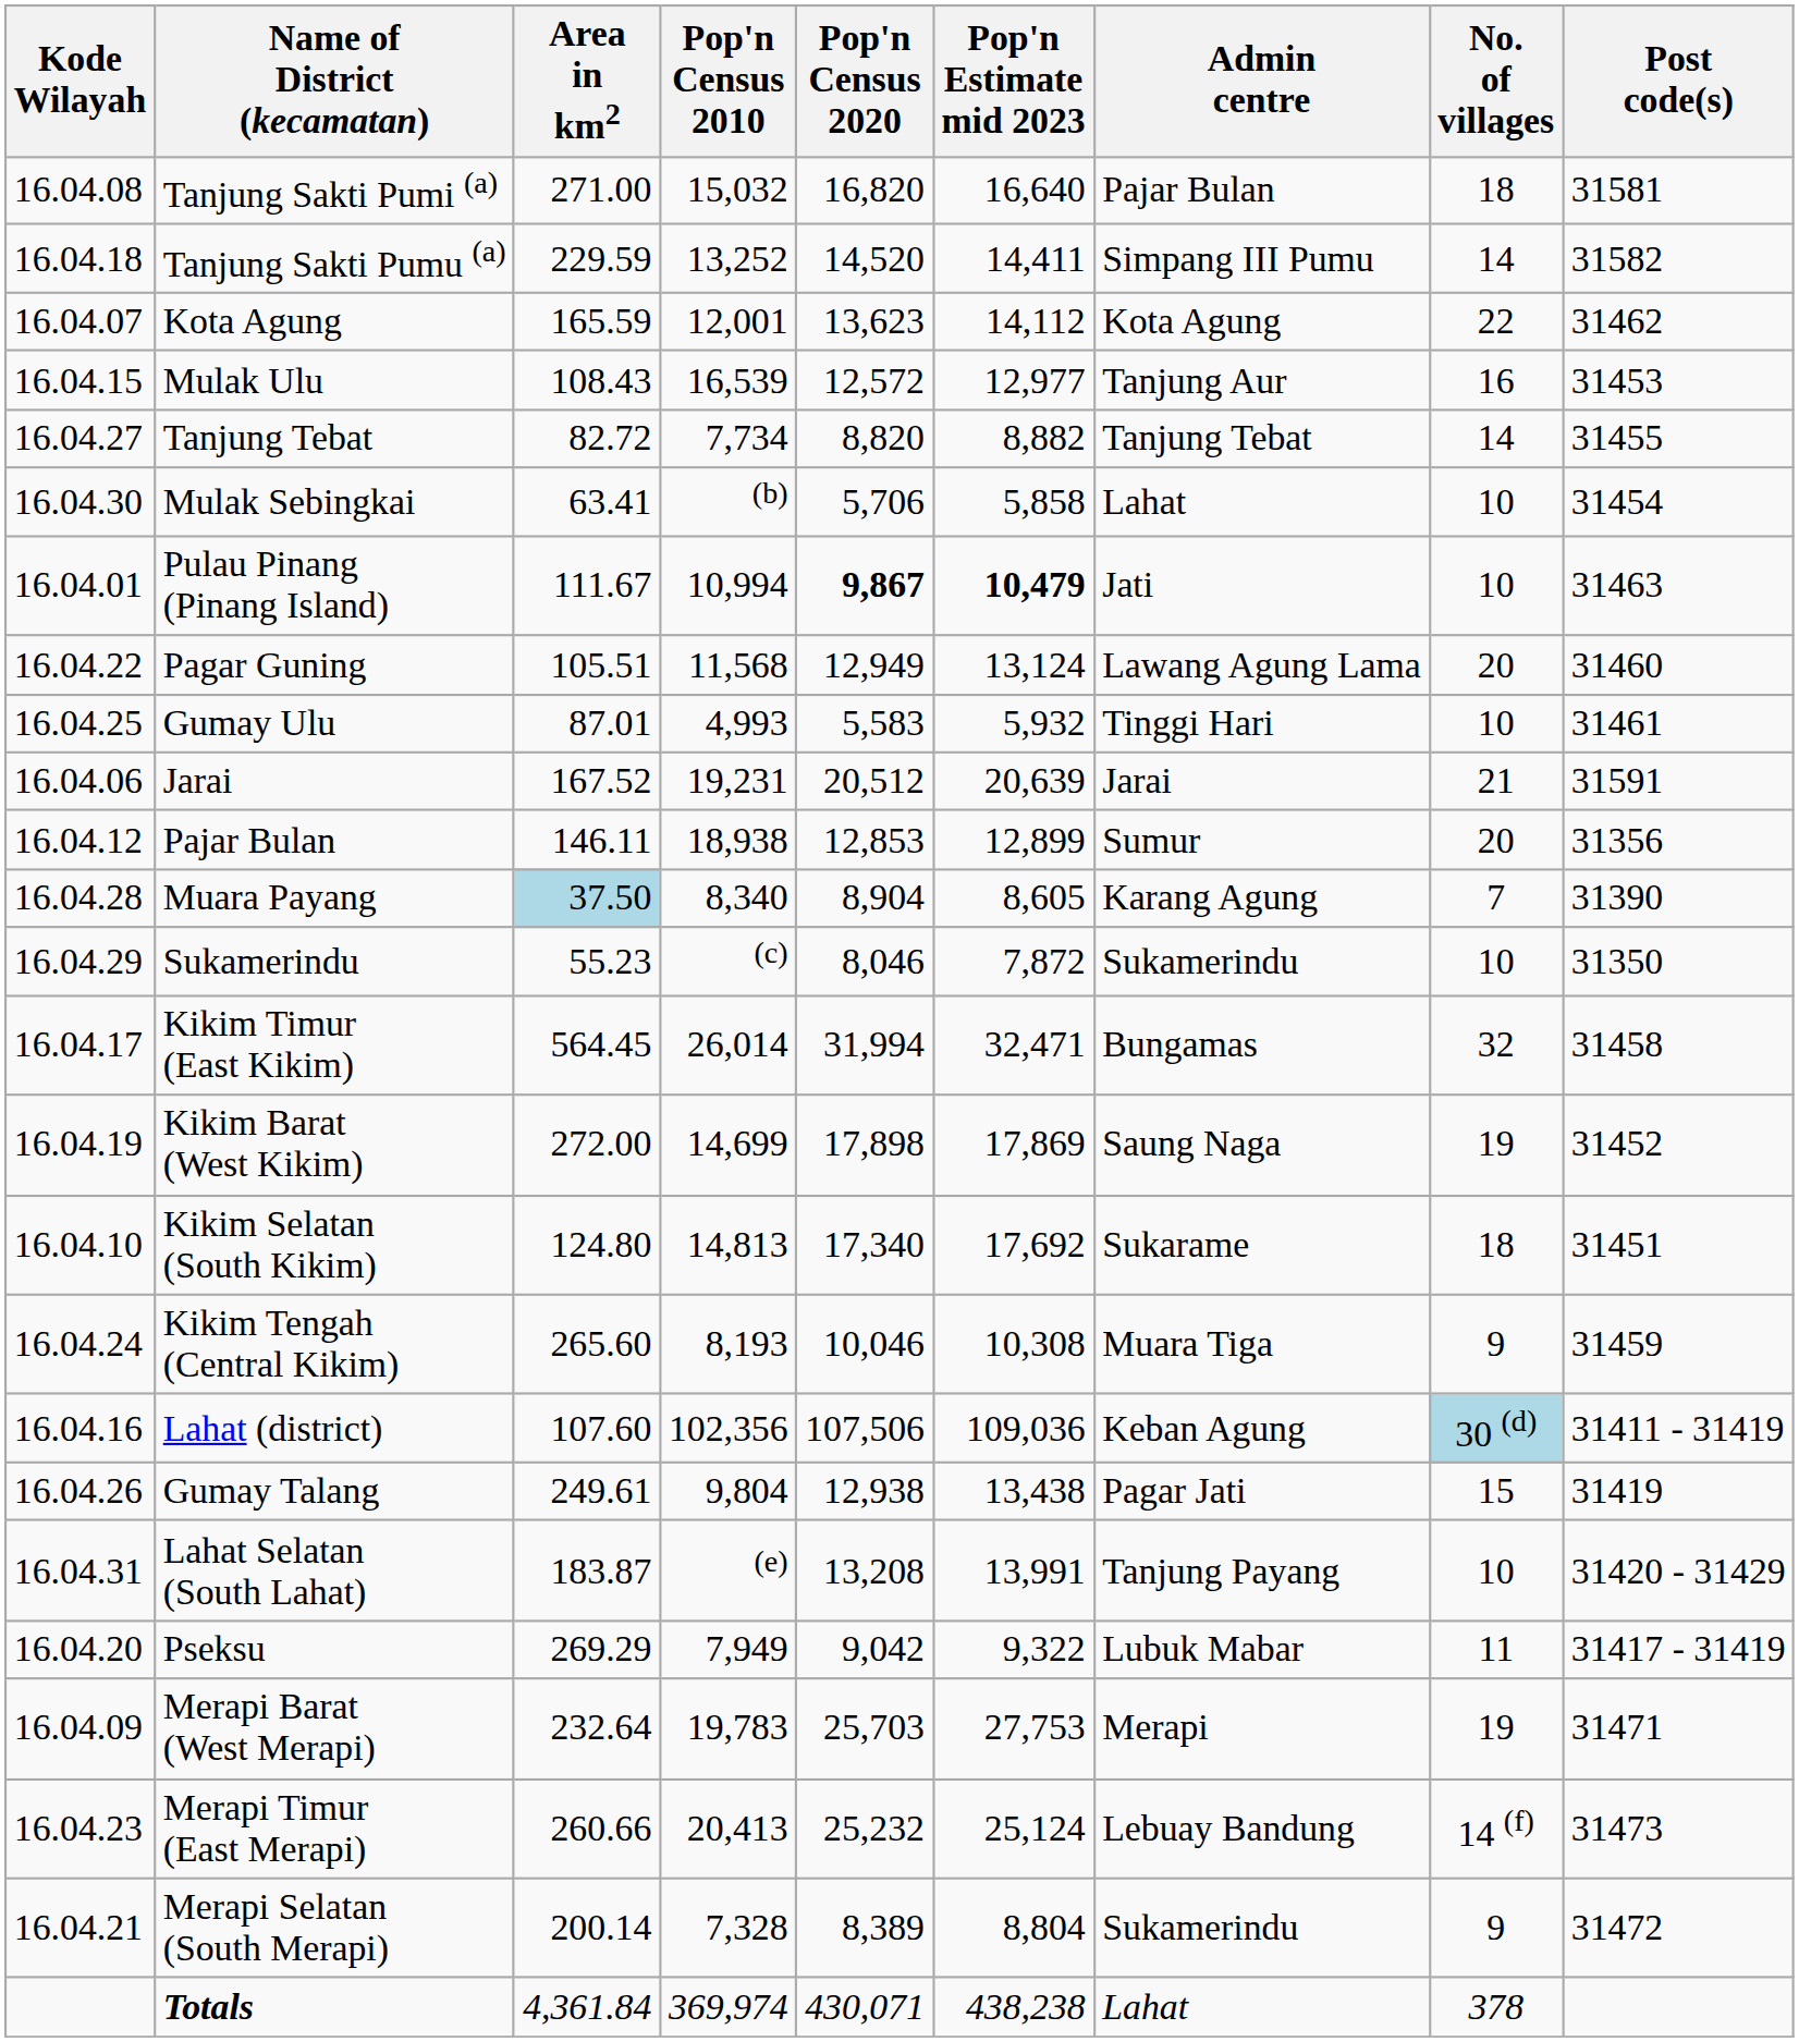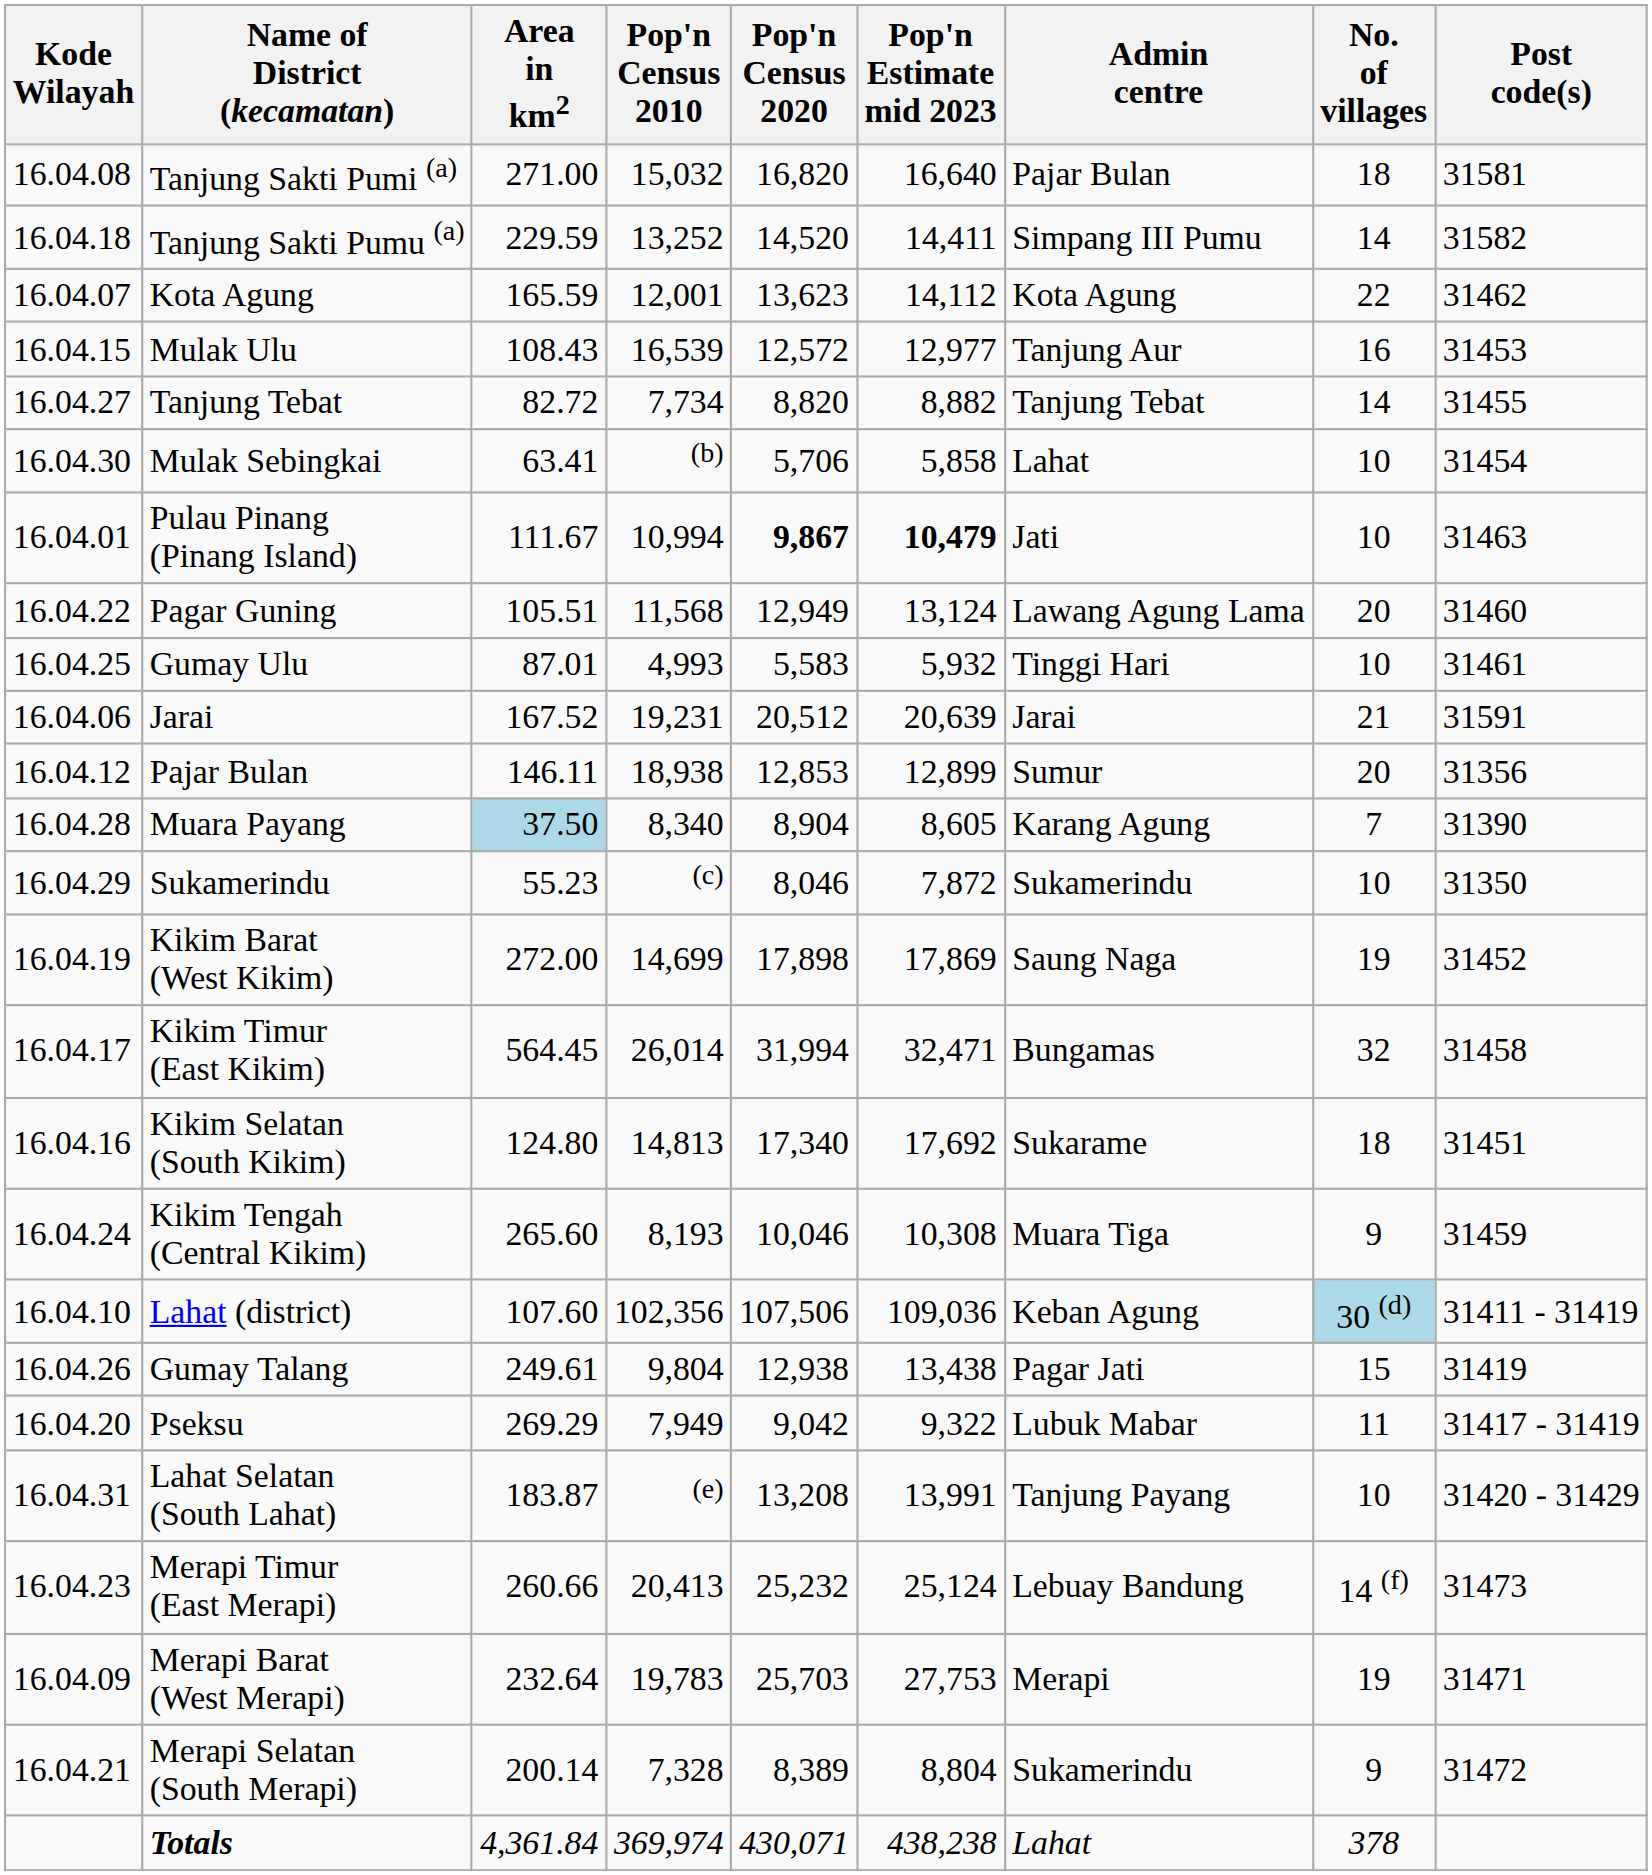 <table class="sortable wikitable">
 <tr>
 <th>Kode <br>Wilayah</th>
 <th>Name of<br>District<br>(<em>kecamatan</em>)</th>
 <th>Area <br>in<br>km<sup>2</sup></th>
 <th>Pop'n<br>Census<br>2010</th>
 <th>Pop'n<br>Census<br>2020</th>
 <th>Pop'n<br>Estimate<br>mid 2023</th>
 <th>Admin<br> centre</th>
 <th>No.<br>of<br>villages</th>
 <th>Post<br>code(s)</th>
 </tr>
 <tr>
 <td>16.04.08</td>
 <td>Tanjung Sakti Pumi <sup>(a)</sup></td>
 <td align="right">271.00</td>
 <td align="right">15,032</td>
 <td align="right">16,820</td>
 <td align="right">16,640</td>
 <td>Pajar Bulan</td>
 <td align="center">18</td>
 <td>31581</td>
 </tr>
 <tr>
 <td>16.04.18</td>
 <td>Tanjung Sakti Pumu <sup>(a)</sup></td>
 <td align="right">229.59</td>
 <td align="right">13,252</td>
 <td align="right">14,520</td>
 <td align="right">14,411</td>
 <td>Simpang III Pumu</td>
 <td align="center">14</td>
 <td>31582</td>
 </tr>
 <tr>
 <td>16.04.07</td>
 <td>Kota Agung</td>
 <td align="right">165.59</td>
 <td align="right">12,001</td>
 <td align="right">13,623</td>
 <td align="right">14,112</td>
 <td>Kota Agung</td>
 <td align="center">22</td>
 <td>31462</td>
 </tr>
 <tr>
 <td>16.04.15</td>
 <td>Mulak Ulu</td>
 <td align="right">108.43</td>
 <td align="right">16,539</td>
 <td align="right">12,572</td>
 <td align="right">12,977</td>
 <td>Tanjung Aur</td>
 <td align="center">16</td>
 <td>31453</td>
 </tr>
 <tr>
 <td>16.04.27</td>
 <td>Tanjung Tebat</td>
 <td align="right">82.72</td>
 <td align="right">7,734</td>
 <td align="right">8,820</td>
 <td align="right">8,882</td>
 <td>Tanjung Tebat</td>
 <td align="center">14</td>
 <td>31455</td>
 </tr>
 <tr>
 <td>16.04.30</td>
 <td>Mulak Sebingkai</td>
 <td align="right">63.41</td>
 <td align="right"><sup>(b)</sup></td>
 <td align="right">5,706</td>
 <td align="right">5,858</td>
 <td>Lahat</td>
 <td align="center">10</td>
 <td>31454</td>
 </tr>
 <tr>
 <td>16.04.01</td>
 <td>Pulau Pinang <br>(Pinang Island)</td>
 <td align="right">111.67</td>
 <td align="right">10,994</td>
 <td align="right"><strong>9,867</strong></td>
 <td align="right"><strong>10,479</strong></td>
 <td>Jati</td>
 <td align="center">10</td>
 <td>31463</td>
 </tr>
 <tr>
 <td>16.04.22</td>
 <td>Pagar Guning</td>
 <td align="right">105.51</td>
 <td align="right">11,568</td>
 <td align="right">12,949</td>
 <td align="right">13,124</td>
 <td>Lawang Agung Lama</td>
 <td align="center">20</td>
 <td>31460</td>
 </tr>
 <tr>
 <td>16.04.25</td>
 <td>Gumay Ulu</td>
 <td align="right">87.01</td>
 <td align="right">4,993</td>
 <td align="right">5,583</td>
 <td align="right">5,932</td>
 <td>Tinggi Hari</td>
 <td align="center">10</td>
 <td>31461</td>
 </tr>
 <tr>
 <td>16.04.06</td>
 <td>Jarai</td>
 <td align="right">167.52</td>
 <td align="right">19,231</td>
 <td align="right">20,512</td>
 <td align="right">20,639</td>
 <td>Jarai</td>
 <td align="center">21</td>
 <td>31591</td>
 </tr>
 <tr>
 <td>16.04.12</td>
 <td>Pajar Bulan</td>
 <td align="right">146.11</td>
 <td align="right">18,938</td>
 <td align="right">12,853</td>
 <td align="right">12,899</td>
 <td>Sumur</td>
 <td align="center">20</td>
 <td>31356</td>
 </tr>
 <tr>
 <td>16.04.28</td>
 <td>Muara Payang</td>
 <td align="right" style="background: lightblue;">37.50</td>
 <td align="right">8,340</td>
 <td align="right">8,904</td>
 <td align="right">8,605</td>
 <td>Karang Agung</td>
 <td align="center">7</td>
 <td>31390</td>
 </tr>
 <tr>
 <td>16.04.29</td>
 <td>Sukamerindu</td>
 <td align="right">55.23</td>
 <td align="right"><sup>(c)</sup></td>
 <td align="right">8,046</td>
 <td align="right">7,872</td>
 <td>Sukamerindu</td>
 <td align="center">10</td>
 <td>31350</td>
 </tr>
 <tr>
+<td>16.04.19</td>
+<td>Kikim Barat <br>(West Kikim)</td>
+<td align="right">272.00</td>
+<td align="right">14,699</td>
+<td align="right">17,898</td>
+<td align="right">17,869</td>
+<td>Saung Naga</td>
+<td align="center">19</td>
+<td>31452</td>
+</tr>
+<tr>
 <td>16.04.17</td>
 <td>Kikim Timur <br>(East Kikim)</td>
 <td align="right">564.45</td>
 <td align="right">26,014</td>
 <td align="right">31,994</td>
 <td align="right">32,471</td>
 <td>Bungamas</td>
 <td align="center">32</td>
 <td>31458</td>
 </tr>
 <tr>
-<td>16.04.19</td>
-<td>Kikim Barat <br>(West Kikim)</td>
-<td align="right">272.00</td>
-<td align="right">14,699</td>
-<td align="right">17,898</td>
-<td align="right">17,869</td>
-<td>Saung Naga</td>
-<td align="center">19</td>
-<td>31452</td>
-</tr>
-<tr>
-<td>16.04.10</td>
+<td>16.04.16</td>
 <td>Kikim Selatan <br>(South Kikim)</td>
 <td align="right">124.80</td>
 <td align="right">14,813</td>
 <td align="right">17,340</td>
 <td align="right">17,692</td>
 <td>Sukarame</td>
 <td align="center">18</td>
 <td>31451</td>
 </tr>
 <tr>
 <td>16.04.24</td>
 <td>Kikim Tengah <br>(Central Kikim)</td>
 <td align="right">265.60</td>
 <td align="right">8,193</td>
 <td align="right">10,046</td>
 <td align="right">10,308</td>
 <td>Muara Tiga</td>
 <td align="center">9</td>
 <td>31459</td>
 </tr>
 <tr>
-<td>16.04.16</td>
+<td>16.04.10</td>
 <td><a href='#'>Lahat</a> (district)</td>
 <td align="right">107.60</td>
 <td align="right">102,356</td>
 <td align="right">107,506</td>
 <td align="right">109,036</td>
 <td>Keban Agung</td>
 <td align="center" style="background: lightblue;">30 <sup>(d)</sup></td>
 <td>31411 - 31419</td>
 </tr>
 <tr>
 <td>16.04.26</td>
 <td>Gumay Talang</td>
 <td align="right">249.61</td>
 <td align="right">9,804</td>
 <td align="right">12,938</td>
 <td align="right">13,438</td>
 <td>Pagar Jati</td>
 <td align="center">15</td>
 <td>31419</td>
 </tr>
 <tr>
+<td>16.04.20</td>
+<td>Pseksu</td>
+<td align="right">269.29</td>
+<td align="right">7,949</td>
+<td align="right">9,042</td>
+<td align="right">9,322</td>
+<td>Lubuk Mabar</td>
+<td align="center">11</td>
+<td>31417 - 31419</td>
+</tr>
+<tr>
 <td>16.04.31</td>
 <td>Lahat Selatan <br>(South Lahat)</td>
 <td align="right">183.87</td>
 <td align="right"><sup>(e)</sup></td>
 <td align="right">13,208</td>
 <td align="right">13,991</td>
 <td>Tanjung Payang</td>
 <td align="center">10</td>
 <td>31420 - 31429</td>
 </tr>
 <tr>
-<td>16.04.20</td>
-<td>Pseksu</td>
-<td align="right">269.29</td>
-<td align="right">7,949</td>
-<td align="right">9,042</td>
-<td align="right">9,322</td>
-<td>Lubuk Mabar</td>
-<td align="center">11</td>
-<td>31417 - 31419</td>
+<td>16.04.23</td>
+<td>Merapi Timur <br>(East Merapi)</td>
+<td align="right">260.66</td>
+<td align="right">20,413</td>
+<td align="right">25,232</td>
+<td align="right">25,124</td>
+<td>Lebuay Bandung</td>
+<td align="center">14 <sup>(f)</sup></td>
+<td>31473</td>
 </tr>
 <tr>
 <td>16.04.09</td>
 <td>Merapi Barat <br>(West Merapi)</td>
 <td align="right">232.64</td>
 <td align="right">19,783</td>
 <td align="right">25,703</td>
 <td align="right">27,753</td>
 <td>Merapi</td>
 <td align="center">19</td>
 <td>31471</td>
-</tr>
-<tr>
-<td>16.04.23</td>
-<td>Merapi Timur <br>(East Merapi)</td>
-<td align="right">260.66</td>
-<td align="right">20,413</td>
-<td align="right">25,232</td>
-<td align="right">25,124</td>
-<td>Lebuay Bandung</td>
-<td align="center">14 <sup>(f)</sup></td>
-<td>31473</td>
 </tr>
 <tr>
 <td>16.04.21</td>
 <td>Merapi Selatan <br>(South Merapi)</td>
 <td align="right">200.14</td>
 <td align="right">7,328</td>
 <td align="right">8,389</td>
 <td align="right">8,804</td>
 <td>Sukamerindu</td>
 <td align="center">9</td>
 <td>31472</td>
 </tr>
 <tr>
 <td></td>
 <td><strong><em>Totals</em></strong></td>
 <td align="right"><em>4,361.84</em></td>
 <td align="right"><em>369,974</em></td>
 <td align="right"><em>430,071</em></td>
 <td align="right"><em>438,238</em></td>
 <td><em>Lahat</em></td>
 <td align="center"><em>378</em></td>
 <td></td>
 </tr>
 </table>
